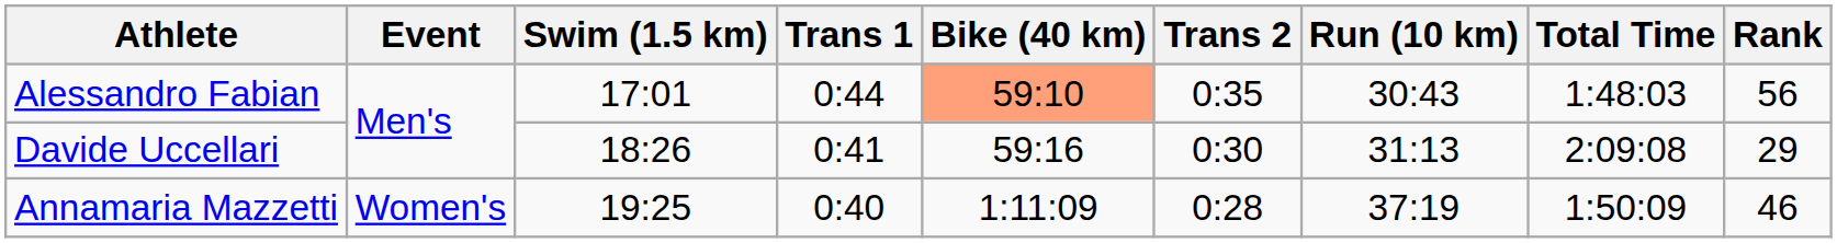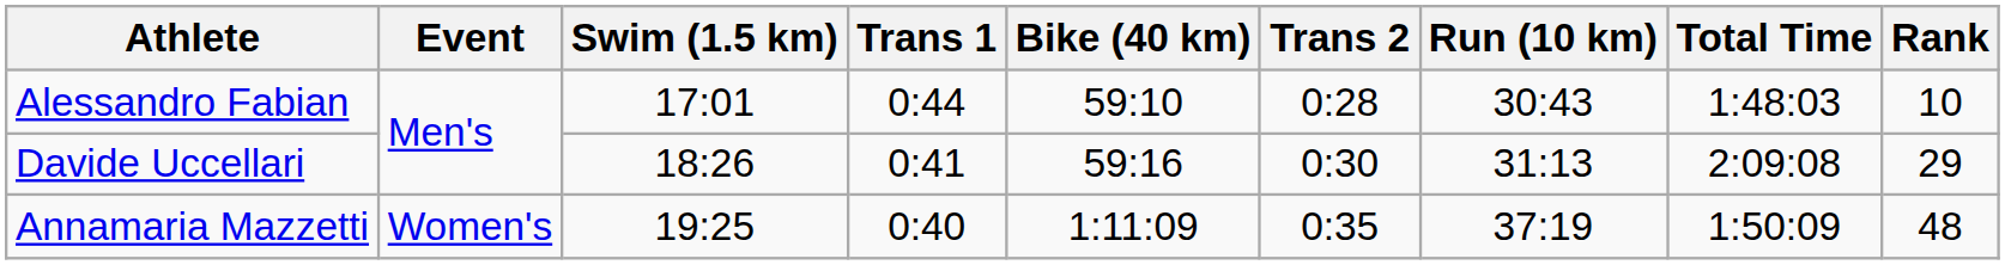 <table class="wikitable" style="font-size:90%">
 <tr>
 <th>Athlete</th>
 <th>Event</th>
 <th>Swim (1.5 km)</th>
 <th>Trans 1</th>
 <th>Bike (40 km)</th>
 <th>Trans 2</th>
 <th>Run (10 km)</th>
 <th>Total Time</th>
 <th>Rank</th>
 </tr>
 <tr align=center>
 <td align=left><a href='#'>Alessandro Fabian</a></td>
 <td align=left rowspan=2><a href='#'>Men's</a></td>
 <td>17:01</td>
 <td>0:44</td>
-<td style="background: lightsalmon;">59:10</td>
-<td>0:35</td>
+<td>59:10</td>
+<td>0:28</td>
 <td>30:43</td>
 <td>1:48:03</td>
-<td>56</td>
+<td>10</td>
 </tr>
 <tr align=center>
 <td align=left><a href='#'>Davide Uccellari</a></td>
 <td>18:26</td>
 <td>0:41</td>
 <td>59:16</td>
 <td>0:30</td>
 <td>31:13</td>
 <td>2:09:08</td>
 <td>29</td>
 </tr>
 <tr align=center>
 <td align=left><a href='#'>Annamaria Mazzetti</a></td>
 <td align=left><a href='#'>Women's</a></td>
 <td>19:25</td>
 <td>0:40</td>
 <td>1:11:09</td>
-<td>0:28</td>
+<td>0:35</td>
 <td>37:19</td>
 <td>1:50:09</td>
-<td>46</td>
+<td>48</td>
 </tr>
 </table>
